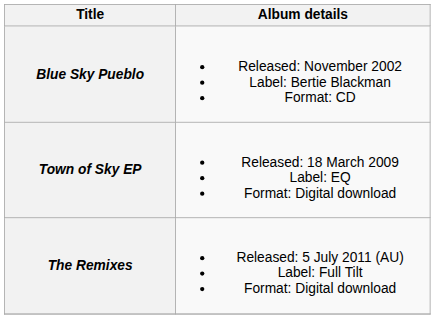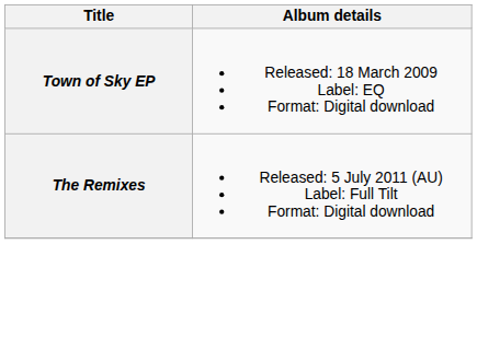 <table class="wikitable plainrowheaders" style="text-align:center;">
 <tr>
 <th scope="col" style="width:12em;">Title</th>
 <th scope="col" style="width:18em;">Album details</th>
-</tr>
-<tr>
-<th scope="row"><em>Blue Sky Pueblo</em></th>
-<td><br><ul><li>Released: November 2002</li><li>Label: Bertie Blackman </li><li>Format: CD</li></ul></td>
 </tr>
 <tr>
 <th scope="row"><em>Town of Sky EP</em></th>
 <td><br><ul><li>Released: 18 March 2009</li><li>Label: EQ</li><li>Format: Digital download</li></ul></td>
 </tr>
 <tr>
 <th scope="row"><em>The Remixes</em></th>
 <td><br><ul><li>Released: 5 July 2011 <span>(AU)</span></li><li>Label: Full Tilt</li><li>Format: Digital download</li></ul></td>
 </tr>
 <tr>
 </tr>
 </table>
